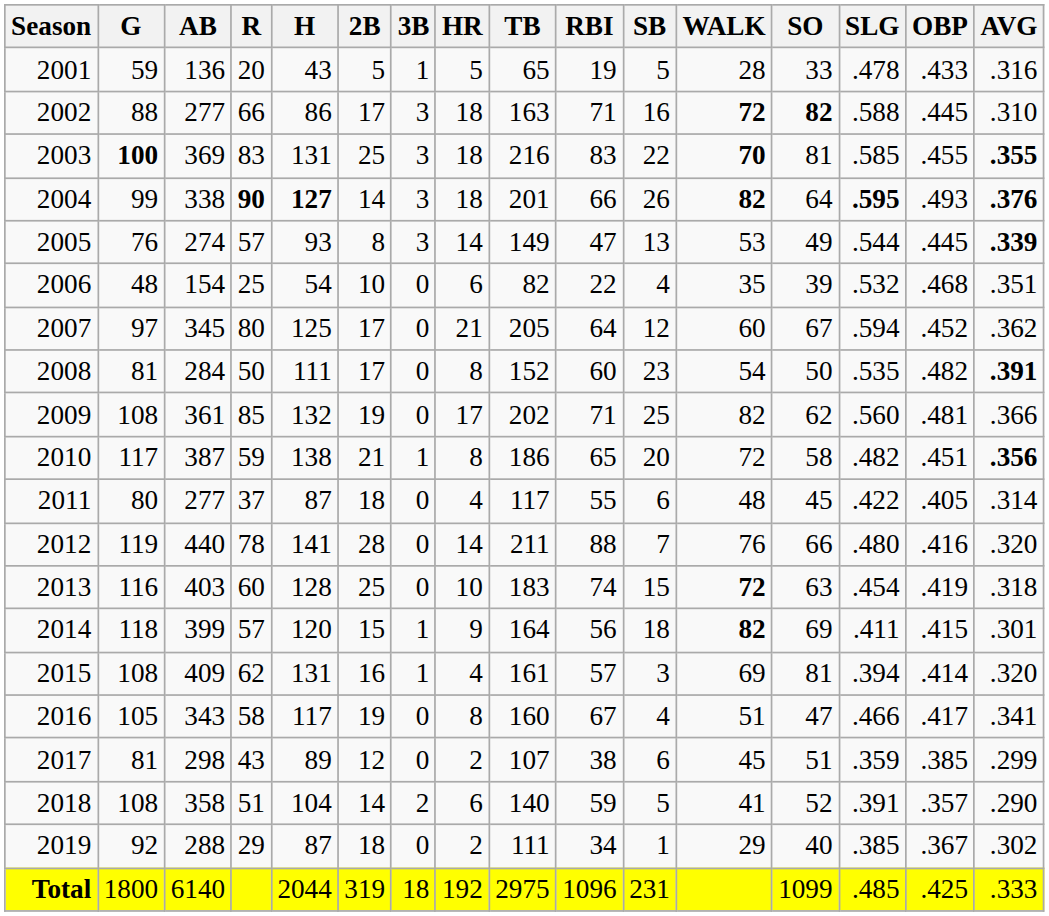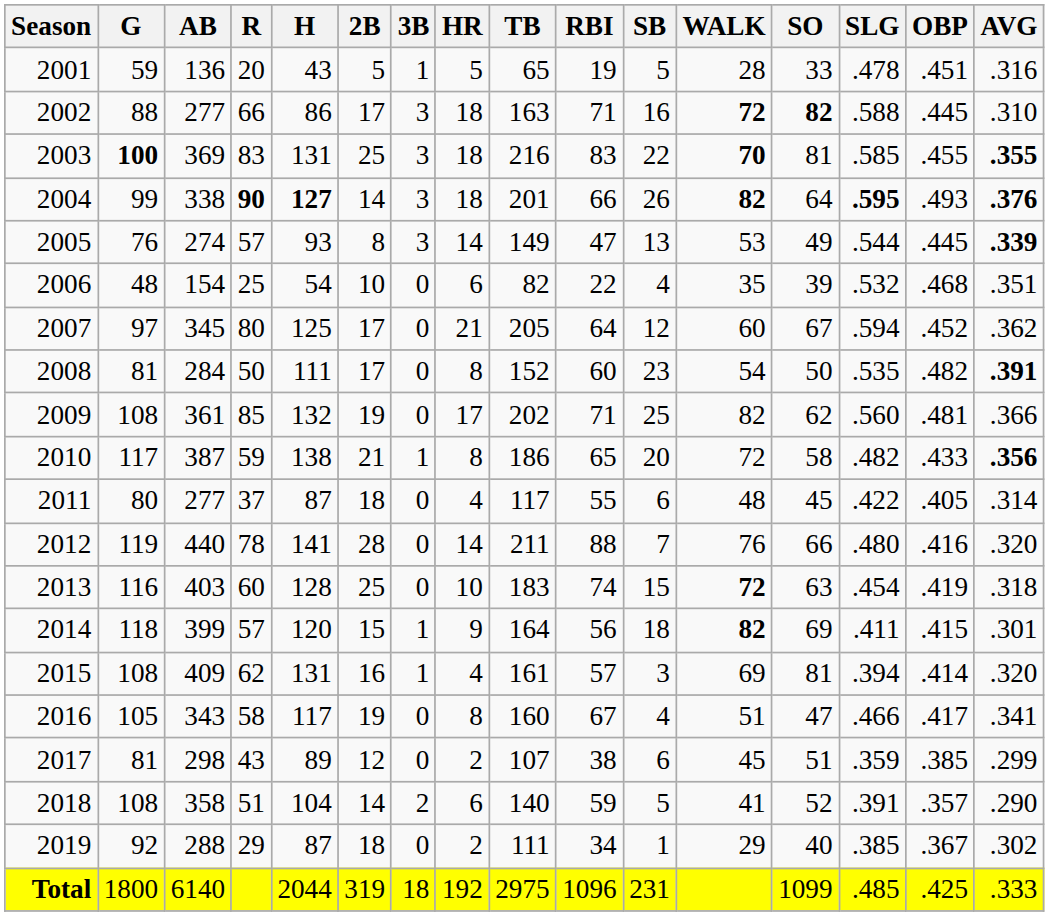 <table class="wikitable sortable"  style="margin: 0px">
 <tr>
 <th>Season</th>
 <th>G</th>
 <th>AB</th>
 <th>R</th>
 <th>H</th>
 <th>2B</th>
 <th>3B</th>
 <th>HR</th>
 <th>TB</th>
 <th>RBI</th>
 <th>SB</th>
 <th>WALK</th>
 <th>SO</th>
 <th>SLG</th>
 <th>OBP</th>
 <th>AVG</th>
 </tr>
 <tr align="right">
 <td>2001</td>
 <td>59</td>
 <td>136</td>
 <td>20</td>
 <td>43</td>
 <td>5</td>
 <td>1</td>
 <td>5</td>
 <td>65</td>
 <td>19</td>
 <td>5</td>
 <td>28</td>
 <td>33</td>
 <td>.478</td>
-<td>.433</td>
+<td>.451</td>
 <td>.316</td>
 </tr>
 <tr align="right">
 <td>2002</td>
 <td>88</td>
 <td>277</td>
 <td>66</td>
 <td>86</td>
 <td>17</td>
 <td>3</td>
 <td>18</td>
 <td>163</td>
 <td>71</td>
 <td>16</td>
 <td><strong>72</strong></td>
 <td><strong>82</strong></td>
 <td>.588</td>
 <td>.445</td>
 <td>.310</td>
 </tr>
 <tr align="right">
 <td>2003</td>
 <td><strong>100</strong></td>
 <td>369</td>
 <td>83</td>
 <td>131</td>
 <td>25</td>
 <td>3</td>
 <td>18</td>
 <td>216</td>
 <td>83</td>
 <td>22</td>
 <td><strong>70</strong></td>
 <td>81</td>
 <td>.585</td>
 <td>.455</td>
 <td><strong>.355</strong></td>
 </tr>
 <tr align="right">
 <td>2004</td>
 <td>99</td>
 <td>338</td>
 <td><strong>90</strong></td>
 <td><strong>127</strong></td>
 <td>14</td>
 <td>3</td>
 <td>18</td>
 <td>201</td>
 <td>66</td>
 <td>26</td>
 <td><strong>82</strong></td>
 <td>64</td>
 <td><strong>.595</strong></td>
 <td>.493</td>
 <td><strong>.376</strong></td>
 </tr>
 <tr align="right">
 <td>2005</td>
 <td>76</td>
 <td>274</td>
 <td>57</td>
 <td>93</td>
 <td>8</td>
 <td>3</td>
 <td>14</td>
 <td>149</td>
 <td>47</td>
 <td>13</td>
 <td>53</td>
 <td>49</td>
 <td>.544</td>
 <td>.445</td>
 <td><strong>.339</strong></td>
 </tr>
 <tr align="right">
 <td>2006</td>
 <td>48</td>
 <td>154</td>
 <td>25</td>
 <td>54</td>
 <td>10</td>
 <td>0</td>
 <td>6</td>
 <td>82</td>
 <td>22</td>
 <td>4</td>
 <td>35</td>
 <td>39</td>
 <td>.532</td>
 <td>.468</td>
 <td>.351</td>
 </tr>
 <tr align="right">
 <td>2007</td>
 <td>97</td>
 <td>345</td>
 <td>80</td>
 <td>125</td>
 <td>17</td>
 <td>0</td>
 <td>21</td>
 <td>205</td>
 <td>64</td>
 <td>12</td>
 <td>60</td>
 <td>67</td>
 <td>.594</td>
 <td>.452</td>
 <td>.362</td>
 </tr>
 <tr align="right">
 <td>2008</td>
 <td>81</td>
 <td>284</td>
 <td>50</td>
 <td>111</td>
 <td>17</td>
 <td>0</td>
 <td>8</td>
 <td>152</td>
 <td>60</td>
 <td>23</td>
 <td>54</td>
 <td>50</td>
 <td>.535</td>
 <td>.482</td>
 <td><strong>.391</strong></td>
 </tr>
 <tr align="right">
 <td>2009</td>
 <td>108</td>
 <td>361</td>
 <td>85</td>
 <td>132</td>
 <td>19</td>
 <td>0</td>
 <td>17</td>
 <td>202</td>
 <td>71</td>
 <td>25</td>
 <td>82</td>
 <td>62</td>
 <td>.560</td>
 <td>.481</td>
 <td>.366</td>
 </tr>
 <tr align="right">
 <td>2010</td>
 <td>117</td>
 <td>387</td>
 <td>59</td>
 <td>138</td>
 <td>21</td>
 <td>1</td>
 <td>8</td>
 <td>186</td>
 <td>65</td>
 <td>20</td>
 <td>72</td>
 <td>58</td>
 <td>.482</td>
-<td>.451</td>
+<td>.433</td>
 <td><strong>.356</strong></td>
 </tr>
 <tr align="right">
 <td>2011</td>
 <td>80</td>
 <td>277</td>
 <td>37</td>
 <td>87</td>
 <td>18</td>
 <td>0</td>
 <td>4</td>
 <td>117</td>
 <td>55</td>
 <td>6</td>
 <td>48</td>
 <td>45</td>
 <td>.422</td>
 <td>.405</td>
 <td>.314</td>
 </tr>
 <tr align="right">
 <td>2012</td>
 <td>119</td>
 <td>440</td>
 <td>78</td>
 <td>141</td>
 <td>28</td>
 <td>0</td>
 <td>14</td>
 <td>211</td>
 <td>88</td>
 <td>7</td>
 <td>76</td>
 <td>66</td>
 <td>.480</td>
 <td>.416</td>
 <td>.320</td>
 </tr>
 <tr align="right">
 <td>2013</td>
 <td>116</td>
 <td>403</td>
 <td>60</td>
 <td>128</td>
 <td>25</td>
 <td>0</td>
 <td>10</td>
 <td>183</td>
 <td>74</td>
 <td>15</td>
 <td><strong>72</strong></td>
 <td>63</td>
 <td>.454</td>
 <td>.419</td>
 <td>.318</td>
 </tr>
 <tr align="right">
 <td>2014</td>
 <td>118</td>
 <td>399</td>
 <td>57</td>
 <td>120</td>
 <td>15</td>
 <td>1</td>
 <td>9</td>
 <td>164</td>
 <td>56</td>
 <td>18</td>
 <td><strong>82</strong></td>
 <td>69</td>
 <td>.411</td>
 <td>.415</td>
 <td>.301</td>
 </tr>
 <tr align="right">
 <td>2015</td>
 <td>108</td>
 <td>409</td>
 <td>62</td>
 <td>131</td>
 <td>16</td>
 <td>1</td>
 <td>4</td>
 <td>161</td>
 <td>57</td>
 <td>3</td>
 <td>69</td>
 <td>81</td>
 <td>.394</td>
 <td>.414</td>
 <td>.320</td>
 </tr>
 <tr align="right">
 <td>2016</td>
 <td>105</td>
 <td>343</td>
 <td>58</td>
 <td>117</td>
 <td>19</td>
 <td>0</td>
 <td>8</td>
 <td>160</td>
 <td>67</td>
 <td>4</td>
 <td>51</td>
 <td>47</td>
 <td>.466</td>
 <td>.417</td>
 <td>.341</td>
 </tr>
 <tr align="right">
 <td>2017</td>
 <td>81</td>
 <td>298</td>
 <td>43</td>
 <td>89</td>
 <td>12</td>
 <td>0</td>
 <td>2</td>
 <td>107</td>
 <td>38</td>
 <td>6</td>
 <td>45</td>
 <td>51</td>
 <td>.359</td>
 <td>.385</td>
 <td>.299</td>
 </tr>
 <tr align="right">
 <td>2018</td>
 <td>108</td>
 <td>358</td>
 <td>51</td>
 <td>104</td>
 <td>14</td>
 <td>2</td>
 <td>6</td>
 <td>140</td>
 <td>59</td>
 <td>5</td>
 <td>41</td>
 <td>52</td>
 <td>.391</td>
 <td>.357</td>
 <td>.290</td>
 </tr>
 <tr align="right">
 <td>2019</td>
 <td>92</td>
 <td>288</td>
 <td>29</td>
 <td>87</td>
 <td>18</td>
 <td>0</td>
 <td>2</td>
 <td>111</td>
 <td>34</td>
 <td>1</td>
 <td>29</td>
 <td>40</td>
 <td>.385</td>
 <td>.367</td>
 <td>.302</td>
 </tr>
 <tr style="color:black; background-color:yellow" align="right">
 <td><strong>Total</strong></td>
 <td>1800</td>
 <td>6140</td>
 <td></td>
 <td>2044</td>
 <td>319</td>
 <td>18</td>
 <td>192</td>
 <td>2975</td>
 <td>1096</td>
 <td>231</td>
 <td></td>
 <td>1099</td>
 <td>.485</td>
 <td>.425</td>
 <td>.333</td>
 </tr>
 </table>
